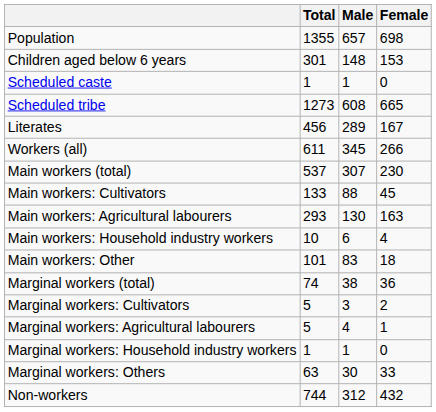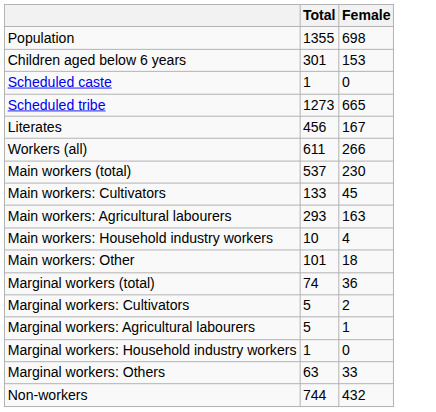 <table class="wikitable sortable">
 <tr>
 <th></th>
 <th>Total</th>
-<th>Male</th>
 <th>Female</th>
 </tr>
 <tr>
 <td>Population</td>
 <td>1355</td>
-<td>657</td>
 <td>698</td>
 </tr>
 <tr>
 <td>Children aged below 6 years</td>
 <td>301</td>
-<td>148</td>
 <td>153</td>
 </tr>
 <tr>
 <td><a href='#'>Scheduled caste</a></td>
-<td>1</td>
 <td>1</td>
 <td>0</td>
 </tr>
 <tr>
 <td><a href='#'>Scheduled tribe</a></td>
 <td>1273</td>
-<td>608</td>
 <td>665</td>
 </tr>
 <tr>
 <td>Literates</td>
 <td>456</td>
-<td>289</td>
 <td>167</td>
 </tr>
 <tr>
 <td>Workers (all)</td>
 <td>611</td>
-<td>345</td>
 <td>266</td>
 </tr>
 <tr>
 <td>Main workers (total)</td>
 <td>537</td>
-<td>307</td>
 <td>230</td>
 </tr>
 <tr>
 <td>Main workers: Cultivators</td>
 <td>133</td>
-<td>88</td>
 <td>45</td>
 </tr>
 <tr>
 <td>Main workers: Agricultural labourers</td>
 <td>293</td>
-<td>130</td>
 <td>163</td>
 </tr>
 <tr>
 <td>Main workers: Household industry workers</td>
 <td>10</td>
-<td>6</td>
 <td>4</td>
 </tr>
 <tr>
 <td>Main workers: Other</td>
 <td>101</td>
-<td>83</td>
 <td>18</td>
 </tr>
 <tr>
 <td>Marginal workers (total)</td>
 <td>74</td>
-<td>38</td>
 <td>36</td>
 </tr>
 <tr>
 <td>Marginal workers: Cultivators</td>
 <td>5</td>
-<td>3</td>
 <td>2</td>
 </tr>
 <tr>
 <td>Marginal workers: Agricultural labourers</td>
 <td>5</td>
-<td>4</td>
 <td>1</td>
 </tr>
 <tr>
 <td>Marginal workers: Household industry workers</td>
-<td>1</td>
 <td>1</td>
 <td>0</td>
 </tr>
 <tr>
 <td>Marginal workers: Others</td>
 <td>63</td>
-<td>30</td>
 <td>33</td>
 </tr>
 <tr>
 <td>Non-workers</td>
 <td>744</td>
-<td>312</td>
 <td>432</td>
 </tr>
 </table>
